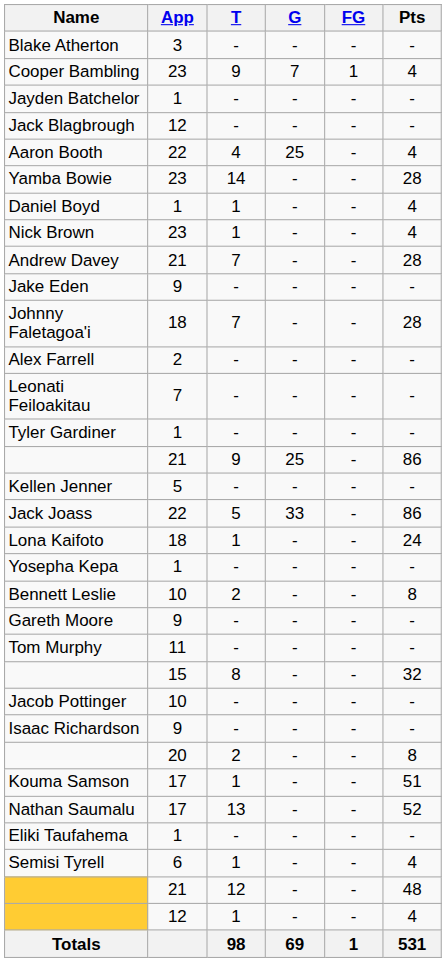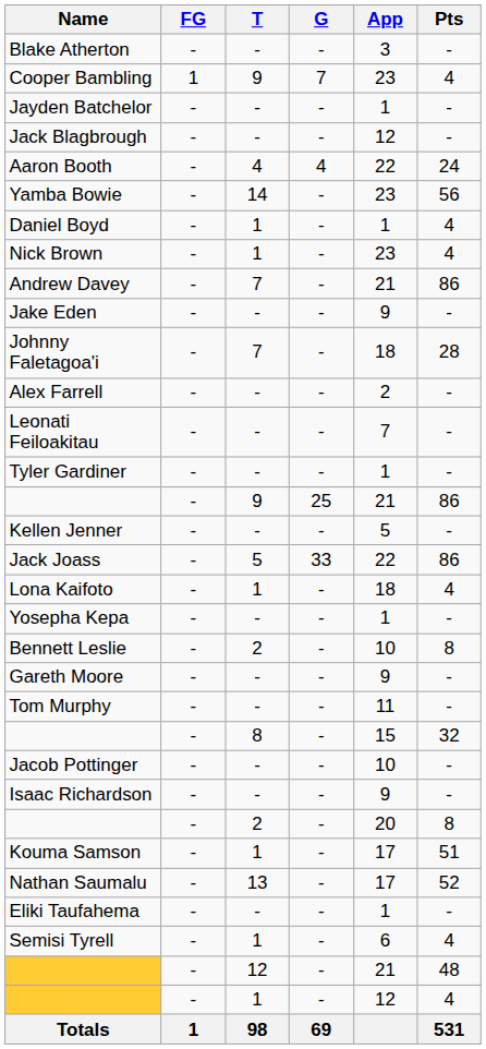 <table class="wikitable sortable" style="text-align: center;">
 <tr>
 <th style="width:8em">Name</th>
-<th style="width:3em"><a href='#'>App</a></th>
+<th style="width:3em"><a href='#'>FG</a></th>
 <th style="width:3em"><a href='#'>T</a></th>
 <th style="width:3em"><a href='#'>G</a></th>
-<th style="width:3em"><a href='#'>FG</a></th>
+<th style="width:3em"><a href='#'>App</a></th>
 <th style="width:3em">Pts</th>
 </tr>
 <tr>
 <td style="text-align:left;">Blake Atherton</td>
-<td>3</td>
 <td>-</td>
 <td>-</td>
 <td>-</td>
+<td>3</td>
 <td>-</td>
 </tr>
 <tr>
 <td style="text-align:left;">Cooper Bambling</td>
-<td>23</td>
+<td>1</td>
 <td>9</td>
 <td>7</td>
+<td>23</td>
+<td>4</td>
+</tr>
+<tr>
+<td style="text-align:left;">Jayden Batchelor</td>
+<td>-</td>
+<td>-</td>
+<td>-</td>
+<td>1</td>
+<td>-</td>
+</tr>
+<tr>
+<td style="text-align:left;">Jack Blagbrough</td>
+<td>-</td>
+<td>-</td>
+<td>-</td>
+<td>12</td>
+<td>-</td>
+</tr>
+<tr>
+<td style="text-align:left;">Aaron Booth</td>
+<td>-</td>
+<td>4</td>
+<td>4</td>
+<td>22</td>
+<td>24</td>
+</tr>
+<tr>
+<td style="text-align:left;">Yamba Bowie</td>
+<td>-</td>
+<td>14</td>
+<td>-</td>
+<td>23</td>
+<td>56</td>
+</tr>
+<tr>
+<td style="text-align:left;">Daniel Boyd</td>
+<td>-</td>
+<td>1</td>
+<td>-</td>
 <td>1</td>
 <td>4</td>
 </tr>
 <tr>
-<td style="text-align:left;">Jayden Batchelor</td>
+<td style="text-align:left;">Nick Brown</td>
+<td>-</td>
 <td>1</td>
 <td>-</td>
-<td>-</td>
-<td>-</td>
-<td>-</td>
-</tr>
-<tr>
-<td style="text-align:left;">Jack Blagbrough</td>
-<td>12</td>
-<td>-</td>
-<td>-</td>
-<td>-</td>
-<td>-</td>
-</tr>
-<tr>
-<td style="text-align:left;">Aaron Booth</td>
-<td>22</td>
-<td>4</td>
-<td>25</td>
-<td>-</td>
-<td>4</td>
-</tr>
-<tr>
-<td style="text-align:left;">Yamba Bowie</td>
 <td>23</td>
-<td>14</td>
-<td>-</td>
-<td>-</td>
-<td>28</td>
-</tr>
-<tr>
-<td style="text-align:left;">Daniel Boyd</td>
-<td>1</td>
-<td>1</td>
-<td>-</td>
-<td>-</td>
-<td>4</td>
-</tr>
-<tr>
-<td style="text-align:left;">Nick Brown</td>
-<td>23</td>
-<td>1</td>
-<td>-</td>
-<td>-</td>
 <td>4</td>
 </tr>
 <tr>
 <td style="text-align:left;">Andrew Davey</td>
-<td>21</td>
+<td>-</td>
 <td>7</td>
 <td>-</td>
-<td>-</td>
-<td>28</td>
+<td>21</td>
+<td>86</td>
 </tr>
 <tr>
 <td style="text-align:left;">Jake Eden</td>
-<td>9</td>
 <td>-</td>
 <td>-</td>
 <td>-</td>
+<td>9</td>
 <td>-</td>
 </tr>
 <tr>
 <td style="text-align:left;">Johnny Faletagoa'i</td>
-<td>18</td>
+<td>-</td>
 <td>7</td>
 <td>-</td>
-<td>-</td>
+<td>18</td>
 <td>28</td>
 </tr>
 <tr>
 <td style="text-align:left;">Alex Farrell</td>
-<td>2</td>
 <td>-</td>
 <td>-</td>
 <td>-</td>
+<td>2</td>
 <td>-</td>
 </tr>
 <tr>
 <td style="text-align:left;">Leonati Feiloakitau</td>
-<td>7</td>
 <td>-</td>
 <td>-</td>
 <td>-</td>
+<td>7</td>
 <td>-</td>
 </tr>
 <tr>
 <td style="text-align:left;">Tyler Gardiner</td>
-<td>1</td>
 <td>-</td>
 <td>-</td>
 <td>-</td>
+<td>1</td>
 <td>-</td>
 </tr>
 <tr>
 <td style="text-align:left;"></td>
-<td>21</td>
+<td>-</td>
 <td>9</td>
 <td>25</td>
-<td>-</td>
+<td>21</td>
 <td>86</td>
 </tr>
 <tr>
 <td style="text-align:left;">Kellen Jenner</td>
-<td>5</td>
 <td>-</td>
 <td>-</td>
 <td>-</td>
+<td>5</td>
 <td>-</td>
 </tr>
 <tr>
 <td style="text-align:left;">Jack Joass</td>
-<td>22</td>
+<td>-</td>
 <td>5</td>
 <td>33</td>
-<td>-</td>
+<td>22</td>
 <td>86</td>
 </tr>
 <tr>
 <td style="text-align:left;">Lona Kaifoto</td>
-<td>18</td>
+<td>-</td>
 <td>1</td>
 <td>-</td>
-<td>-</td>
-<td>24</td>
+<td>18</td>
+<td>4</td>
 </tr>
 <tr>
 <td style="text-align:left;">Yosepha Kepa</td>
-<td>1</td>
 <td>-</td>
 <td>-</td>
 <td>-</td>
+<td>1</td>
 <td>-</td>
 </tr>
 <tr>
 <td style="text-align:left;">Bennett Leslie</td>
-<td>10</td>
+<td>-</td>
 <td>2</td>
 <td>-</td>
-<td>-</td>
+<td>10</td>
 <td>8</td>
 </tr>
 <tr>
 <td style="text-align:left;">Gareth Moore</td>
-<td>9</td>
 <td>-</td>
 <td>-</td>
 <td>-</td>
+<td>9</td>
 <td>-</td>
 </tr>
 <tr>
 <td style="text-align:left;">Tom Murphy</td>
-<td>11</td>
 <td>-</td>
 <td>-</td>
 <td>-</td>
+<td>11</td>
 <td>-</td>
 </tr>
 <tr>
 <td style="text-align:left;"></td>
-<td>15</td>
+<td>-</td>
 <td>8</td>
 <td>-</td>
-<td>-</td>
+<td>15</td>
 <td>32</td>
 </tr>
 <tr>
 <td style="text-align:left;">Jacob Pottinger</td>
-<td>10</td>
 <td>-</td>
 <td>-</td>
 <td>-</td>
+<td>10</td>
 <td>-</td>
 </tr>
 <tr>
 <td style="text-align:left;">Isaac Richardson</td>
-<td>9</td>
 <td>-</td>
 <td>-</td>
 <td>-</td>
+<td>9</td>
 <td>-</td>
 </tr>
 <tr>
 <td style="text-align:left;"></td>
-<td>20</td>
+<td>-</td>
 <td>2</td>
 <td>-</td>
-<td>-</td>
+<td>20</td>
 <td>8</td>
 </tr>
 <tr>
 <td style="text-align:left;">Kouma Samson</td>
-<td>17</td>
+<td>-</td>
 <td>1</td>
 <td>-</td>
-<td>-</td>
+<td>17</td>
 <td>51</td>
 </tr>
 <tr>
 <td style="text-align:left;">Nathan Saumalu</td>
-<td>17</td>
+<td>-</td>
 <td>13</td>
 <td>-</td>
-<td>-</td>
+<td>17</td>
 <td>52</td>
 </tr>
 <tr>
 <td style="text-align:left;">Eliki Taufahema</td>
-<td>1</td>
 <td>-</td>
 <td>-</td>
 <td>-</td>
+<td>1</td>
 <td>-</td>
 </tr>
 <tr>
 <td style="text-align:left;">Semisi Tyrell</td>
-<td>6</td>
+<td>-</td>
 <td>1</td>
 <td>-</td>
-<td>-</td>
+<td>6</td>
 <td>4</td>
 </tr>
 <tr>
 <td style="text-align:left; background:#FC3;"></td>
-<td>21</td>
+<td>-</td>
 <td>12</td>
 <td>-</td>
-<td>-</td>
+<td>21</td>
 <td>48</td>
 </tr>
 <tr>
 <td style="text-align:left; background:#FC3;"></td>
-<td>12</td>
+<td>-</td>
 <td>1</td>
 <td>-</td>
-<td>-</td>
+<td>12</td>
 <td>4</td>
 </tr>
 <tr class="sortbottom">
 <th>Totals</th>
-<th></th>
+<th>1</th>
 <th>98</th>
 <th>69</th>
-<th>1</th>
+<th></th>
 <th>531</th>
 </tr>
 </table>
